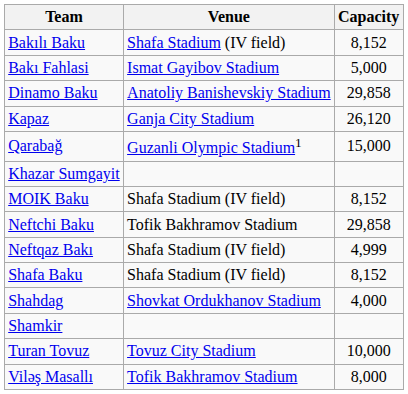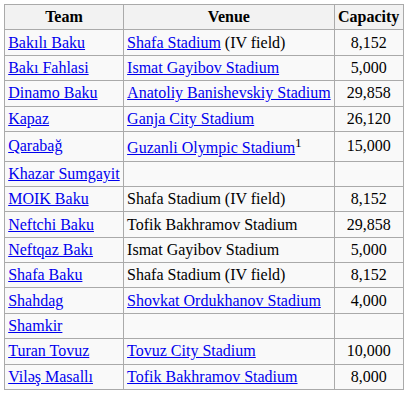 <table class="wikitable sortable">
 <tr>
 <th>Team</th>
 <th>Venue</th>
 <th>Capacity</th>
 </tr>
 <tr>
 <td><a href='#'>Bakılı Baku</a></td>
 <td><a href='#'>Shafa Stadium</a> (IV field)</td>
 <td align="center">8,152</td>
 </tr>
 <tr>
 <td><a href='#'>Bakı Fahlasi</a></td>
 <td><a href='#'>Ismat Gayibov Stadium</a></td>
 <td align="center">5,000</td>
 </tr>
 <tr>
 <td><a href='#'>Dinamo Baku</a></td>
 <td><a href='#'>Anatoliy Banishevskiy Stadium</a></td>
 <td align="center">29,858</td>
 </tr>
 <tr>
 <td><a href='#'>Kapaz</a></td>
 <td><a href='#'>Ganja City Stadium</a></td>
 <td align="center">26,120</td>
 </tr>
 <tr>
 <td><a href='#'>Qarabağ</a></td>
 <td><a href='#'>Guzanli Olympic Stadium</a><sup>1</sup></td>
 <td align="center">15,000</td>
 </tr>
 <tr>
 <td><a href='#'>Khazar Sumgayit</a></td>
 <td></td>
 <td align="center"></td>
 </tr>
 <tr>
 <td><a href='#'>MOIK Baku</a></td>
 <td>Shafa Stadium (IV field)</td>
 <td align="center">8,152</td>
 </tr>
 <tr>
 <td><a href='#'>Neftchi Baku</a></td>
 <td>Tofik Bakhramov Stadium</td>
 <td align="center">29,858</td>
 </tr>
 <tr>
 <td><a href='#'>Neftqaz Bakı</a></td>
-<td>Shafa Stadium (IV field)</td>
-<td align="center">4,999</td>
+<td>Ismat Gayibov Stadium</td>
+<td align="center">5,000</td>
 </tr>
 <tr>
 <td><a href='#'>Shafa Baku</a></td>
 <td>Shafa Stadium (IV field)</td>
 <td align="center">8,152</td>
 </tr>
 <tr>
 <td><a href='#'>Shahdag</a></td>
 <td><a href='#'>Shovkat Ordukhanov Stadium</a></td>
 <td align="center">4,000</td>
 </tr>
 <tr>
 <td><a href='#'>Shamkir</a></td>
 <td></td>
 <td align="center"></td>
 </tr>
 <tr>
 <td><a href='#'>Turan Tovuz</a></td>
 <td><a href='#'>Tovuz City Stadium</a></td>
 <td align="center">10,000</td>
 </tr>
 <tr>
 <td><a href='#'>Viləş Masallı</a></td>
 <td><a href='#'>Tofik Bakhramov Stadium</a></td>
 <td align="center">8,000</td>
 </tr>
 </table>
